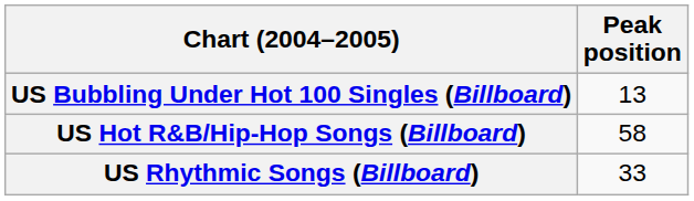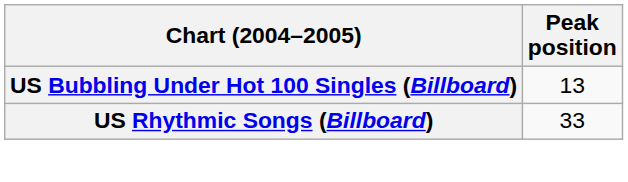 <table class="wikitable sortable plainrowheaders">
 <tr>
 <th scope="col">Chart (2004–2005)</th>
 <th scope="col">Peak<br>position</th>
 </tr>
 <tr>
 <th scope="row">US <a href='#'>Bubbling Under Hot 100 Singles</a> (<em><a href='#'>Billboard</a></em>)</th>
 <td style="text-align:center;">13</td>
 </tr>
 <tr>
-<th scope="row">US <a href='#'>Hot R&B/Hip-Hop Songs</a> (<em><a href='#'>Billboard</a></em>)</th>
-<td style="text-align:center;">58</td>
-</tr>
-<tr>
 <th scope="row">US <a href='#'>Rhythmic Songs</a> (<em><a href='#'>Billboard</a></em>)</th>
 <td style="text-align:center;">33</td>
 </tr>
 </table>
